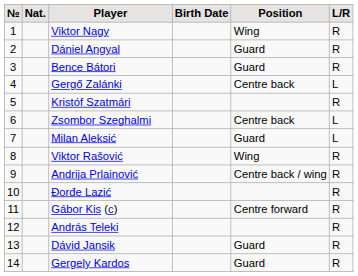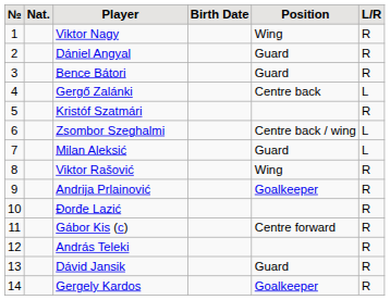 <table class=wikitable style="font-size: 95%; border: 1px solid #CFB53B; border-collapse: collapse;">
 <tr bgcolor="E5E4E2">
 <td align=center><strong>№</strong></td>
 <td align=center><strong>Nat.</strong></td>
 <td width=160; align=center><strong>Player</strong></td>
 <td align=center><strong>Birth Date</strong></td>
 <td align=center><strong>Position</strong></td>
 <td align=center><strong>L/R</strong></td>
 </tr>
 <tr>
 <td align=center>1</td>
 <td align=center></td>
 <td><a href='#'>Viktor Nagy</a></td>
 <td style="text-align:right;"></td>
 <td>Wing</td>
 <td>R</td>
 </tr>
 <tr>
 <td align=center>2</td>
 <td align=center></td>
 <td><a href='#'>Dániel Angyal</a></td>
 <td style="text-align:right;"></td>
 <td>Guard</td>
 <td>R</td>
 </tr>
 <tr>
 <td align=center>3</td>
 <td align=center></td>
 <td><a href='#'>Bence Bátori</a></td>
 <td style="text-align:right;"></td>
 <td>Guard</td>
 <td>R</td>
 </tr>
 <tr>
 <td align=center>4</td>
 <td align=center></td>
 <td><a href='#'>Gergő Zalánki</a></td>
 <td style="text-align:right;"></td>
 <td>Centre back</td>
 <td>L</td>
 </tr>
 <tr>
 <td align=center>5</td>
 <td align=center></td>
 <td><a href='#'>Kristóf Szatmári</a></td>
 <td style="text-align:right;"></td>
 <td></td>
 <td>R</td>
 </tr>
 <tr>
 <td align=center>6</td>
 <td align=center></td>
 <td><a href='#'>Zsombor Szeghalmi</a></td>
 <td style="text-align:right;"></td>
-<td>Centre back</td>
+<td>Centre back / wing</td>
 <td>L</td>
 </tr>
 <tr>
 <td align=center>7</td>
 <td align=center></td>
 <td><a href='#'>Milan Aleksić</a></td>
 <td style="text-align:right;"></td>
 <td>Guard</td>
 <td>L</td>
 </tr>
 <tr>
 <td align=center>8</td>
 <td align=center></td>
 <td><a href='#'>Viktor Rašović</a></td>
 <td style="text-align:right;"></td>
 <td>Wing</td>
 <td>R</td>
 </tr>
 <tr>
 <td align=center>9</td>
 <td align=center></td>
 <td><a href='#'>Andrija Prlainović</a></td>
 <td style="text-align:right;"></td>
-<td>Centre back / wing</td>
+<td><a href='#'>Goalkeeper</a></td>
 <td>R</td>
 </tr>
 <tr>
 <td align=center>10</td>
 <td align=center></td>
 <td><a href='#'>Đorđe Lazić</a></td>
 <td style="text-align:right;"></td>
 <td></td>
 <td>R</td>
 </tr>
 <tr>
 <td align=center>11</td>
 <td align=center></td>
 <td><a href='#'>Gábor Kis</a> (<a href='#'>c</a>)</td>
 <td style="text-align:right;"></td>
 <td>Centre forward</td>
 <td>R</td>
 </tr>
 <tr>
 <td align=center>12</td>
 <td align=center></td>
 <td><a href='#'>András Teleki</a></td>
 <td style="text-align:right;"></td>
 <td></td>
 <td>R</td>
 </tr>
 <tr>
 <td align=center>13</td>
 <td align=center></td>
 <td><a href='#'>Dávid Jansik</a></td>
 <td style="text-align:right;"></td>
 <td>Guard</td>
 <td>R</td>
 </tr>
 <tr>
 <td align=center>14</td>
 <td align=center></td>
 <td><a href='#'>Gergely Kardos</a></td>
 <td style="text-align:right;"></td>
-<td>Guard</td>
+<td><a href='#'>Goalkeeper</a></td>
 <td>R</td>
 </tr>
 </table>
